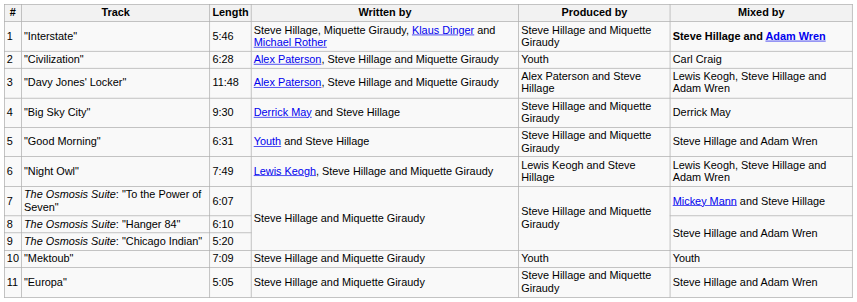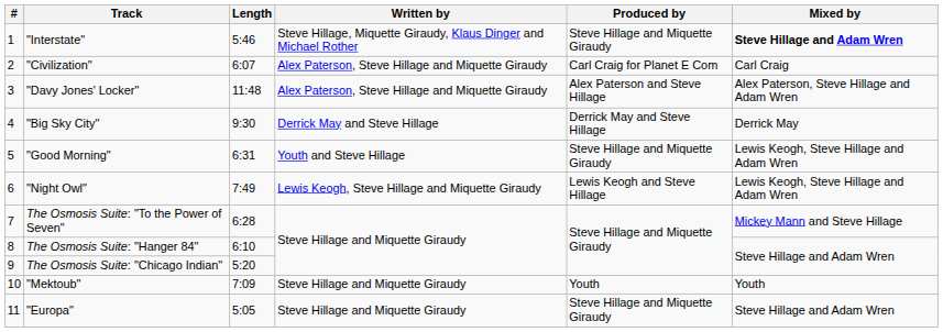 <table class="wikitable">
 <tr>
 <th>#</th>
 <th>Track</th>
 <th>Length</th>
 <th>Written by</th>
 <th>Produced by</th>
 <th>Mixed by</th>
 </tr>
 <tr>
 <td>1</td>
 <td>"Interstate"</td>
 <td>5:46</td>
 <td>Steve Hillage, Miquette Giraudy, <a href='#'>Klaus Dinger</a> and <a href='#'>Michael Rother</a></td>
 <td>Steve Hillage and Miquette Giraudy</td>
 <td><strong>Steve Hillage and <a href='#'>Adam Wren</a></strong></td>
 </tr>
 <tr>
 <td>2</td>
 <td>"Civilization"</td>
-<td>6:28</td>
+<td>6:07</td>
 <td><a href='#'>Alex Paterson</a>, Steve Hillage and Miquette Giraudy</td>
-<td>Youth</td>
+<td>Carl Craig for Planet E Com</td>
 <td>Carl Craig</td>
 </tr>
 <tr>
 <td>3</td>
 <td>"Davy Jones' Locker"</td>
 <td>11:48</td>
 <td><a href='#'>Alex Paterson</a>, Steve Hillage and Miquette Giraudy</td>
 <td>Alex Paterson and Steve Hillage</td>
-<td>Lewis Keogh, Steve Hillage and Adam Wren</td>
+<td>Alex Paterson, Steve Hillage and Adam Wren</td>
 </tr>
 <tr>
 <td>4</td>
 <td>"Big Sky City"</td>
 <td>9:30</td>
 <td><a href='#'>Derrick May</a> and Steve Hillage</td>
-<td>Steve Hillage and Miquette Giraudy</td>
+<td>Derrick May and Steve Hillage</td>
 <td>Derrick May</td>
 </tr>
 <tr>
 <td>5</td>
 <td>"Good Morning"</td>
 <td>6:31</td>
 <td><a href='#'>Youth</a> and Steve Hillage</td>
 <td>Steve Hillage and Miquette Giraudy</td>
-<td>Steve Hillage and Adam Wren</td>
+<td>Lewis Keogh, Steve Hillage and Adam Wren</td>
 </tr>
 <tr>
 <td>6</td>
 <td>"Night Owl"</td>
 <td>7:49</td>
 <td><a href='#'>Lewis Keogh</a>, Steve Hillage and Miquette Giraudy</td>
 <td>Lewis Keogh and Steve Hillage</td>
 <td>Lewis Keogh, Steve Hillage and Adam Wren</td>
 </tr>
 <tr>
 <td>7</td>
 <td><em>The Osmosis Suite</em>: "To the Power of Seven"</td>
-<td>6:07</td>
+<td>6:28</td>
 <td rowspan="3">Steve Hillage and Miquette Giraudy</td>
 <td rowspan="3">Steve Hillage and Miquette Giraudy</td>
 <td><a href='#'>Mickey Mann</a> and Steve Hillage</td>
 </tr>
 <tr>
 <td>8</td>
 <td><em>The Osmosis Suite</em>: "Hanger 84"</td>
 <td>6:10</td>
 <td rowspan="2">Steve Hillage and Adam Wren</td>
 </tr>
 <tr>
 <td>9</td>
 <td><em>The Osmosis Suite</em>: "Chicago Indian"</td>
 <td>5:20</td>
 </tr>
 <tr>
 <td>10</td>
 <td>"Mektoub"</td>
 <td>7:09</td>
 <td>Steve Hillage and Miquette Giraudy</td>
 <td>Youth</td>
 <td>Youth</td>
 </tr>
 <tr>
 <td>11</td>
 <td>"Europa"</td>
 <td>5:05</td>
 <td>Steve Hillage and Miquette Giraudy</td>
 <td>Steve Hillage and Miquette Giraudy</td>
 <td>Steve Hillage and Adam Wren</td>
 </tr>
 </table>
